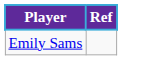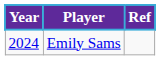 <table class="wikitable">
 <tr>
+<th style="background:#5E299A; color:#FFFFFF; border:2px solid #3aadd9;" scope="col">Year</th>
 <th style="background:#5E299A; color:#FFFFFF; border:2px solid #3aadd9;" scope="col">Player</th>
 <th style="background:#5E299A; color:#FFFFFF; border:2px solid #3aadd9;" scope="col">Ref</th>
 </tr>
 <tr>
+<td><a href='#'>2024</a></td>
 <td> <a href='#'>Emily Sams</a></td>
 <td></td>
 </tr>
 </table>
